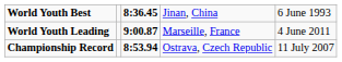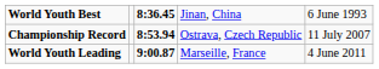 <table class="wikitable">
 <tr>
 <td><strong>World Youth Best</strong></td>
 <td></td>
 <td><strong>8:36.45</strong></td>
 <td><a href='#'>Jinan</a>, <a href='#'>China</a></td>
 <td>6 June 1993</td>
 </tr>
 <tr>
+<td><strong>Championship Record</strong></td>
+<td></td>
+<td><strong>8:53.94</strong></td>
+<td><a href='#'>Ostrava</a>, <a href='#'>Czech Republic</a></td>
+<td>11 July 2007</td>
+</tr>
+<tr>
 <td><strong>World Youth Leading</strong></td>
 <td></td>
 <td><strong>9:00.87</strong></td>
 <td><a href='#'>Marseille</a>, <a href='#'>France</a></td>
 <td>4 June 2011</td>
 </tr>
-<tr>
-<td><strong>Championship Record</strong></td>
-<td></td>
-<td><strong>8:53.94</strong></td>
-<td><a href='#'>Ostrava</a>, <a href='#'>Czech Republic</a></td>
-<td>11 July 2007</td>
-</tr>
 </table>
